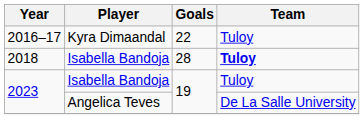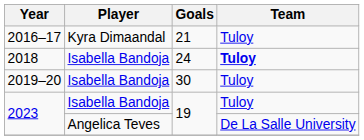 <table class="wikitable">
 <tr>
 <th>Year</th>
 <th>Player</th>
 <th>Goals</th>
 <th>Team</th>
 </tr>
 <tr>
 <td>2016–17</td>
 <td> Kyra Dimaandal</td>
-<td>22</td>
+<td>21</td>
 <td><a href='#'>Tuloy</a></td>
 </tr>
 <tr>
 <td>2018</td>
 <td> <a href='#'>Isabella Bandoja</a></td>
-<td>28</td>
+<td>24</td>
 <td><strong><a href='#'>Tuloy</a></strong></td>
+</tr>
+<tr>
+<td>2019–20</td>
+<td> <a href='#'>Isabella Bandoja</a></td>
+<td>30</td>
+<td><a href='#'>Tuloy</a></td>
 </tr>
 <tr>
 <td rowspan=2><a href='#'>2023</a></td>
 <td> <a href='#'>Isabella Bandoja</a></td>
 <td rowspan=2>19</td>
 <td><a href='#'>Tuloy</a></td>
 </tr>
 <tr>
 <td> Angelica Teves</td>
 <td><a href='#'>De La Salle University</a></td>
 </tr>
 <tr>
 </tr>
 </table>
